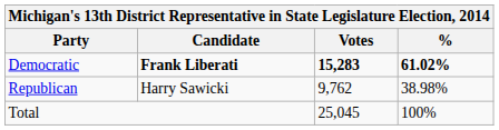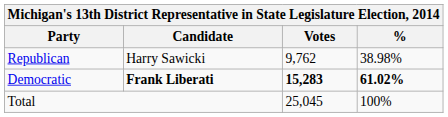 <table class="wikitable">
 <tr>
 <th colspan="4">Michigan's 13th District Representative in State Legislature Election, 2014</th>
 </tr>
 <tr>
 <th>Party</th>
 <th>Candidate</th>
 <th>Votes</th>
 <th>%</th>
 </tr>
 <tr>
+<td><a href='#'>Republican</a></td>
+<td>Harry Sawicki</td>
+<td>9,762</td>
+<td>38.98%</td>
+</tr>
+<tr>
 <td><a href='#'>Democratic</a></td>
 <td><strong>Frank Liberati</strong></td>
 <td><strong>15,283</strong></td>
 <td><strong>61.02%</strong></td>
-</tr>
-<tr>
-<td><a href='#'>Republican</a></td>
-<td>Harry Sawicki</td>
-<td>9,762</td>
-<td>38.98%</td>
 </tr>
 <tr>
 <td colspan="2">Total</td>
 <td>25,045</td>
 <td>100%</td>
 </tr>
 </table>
